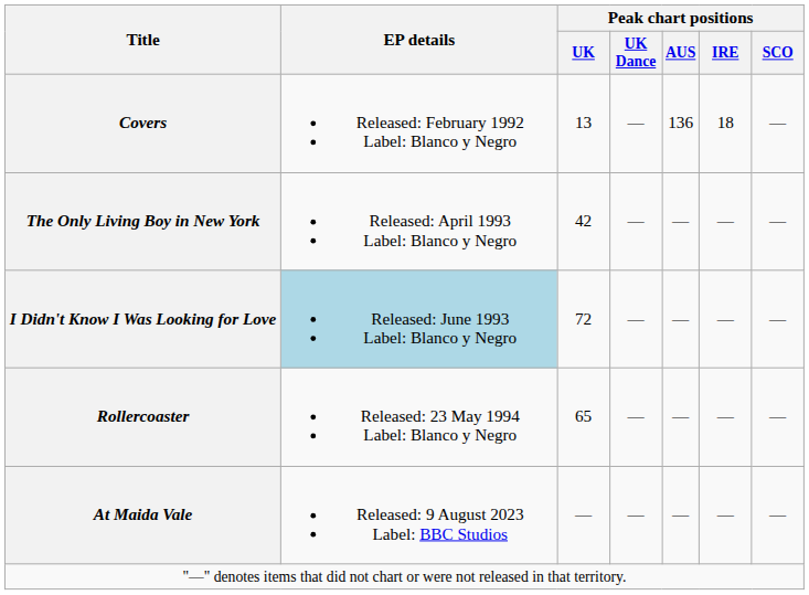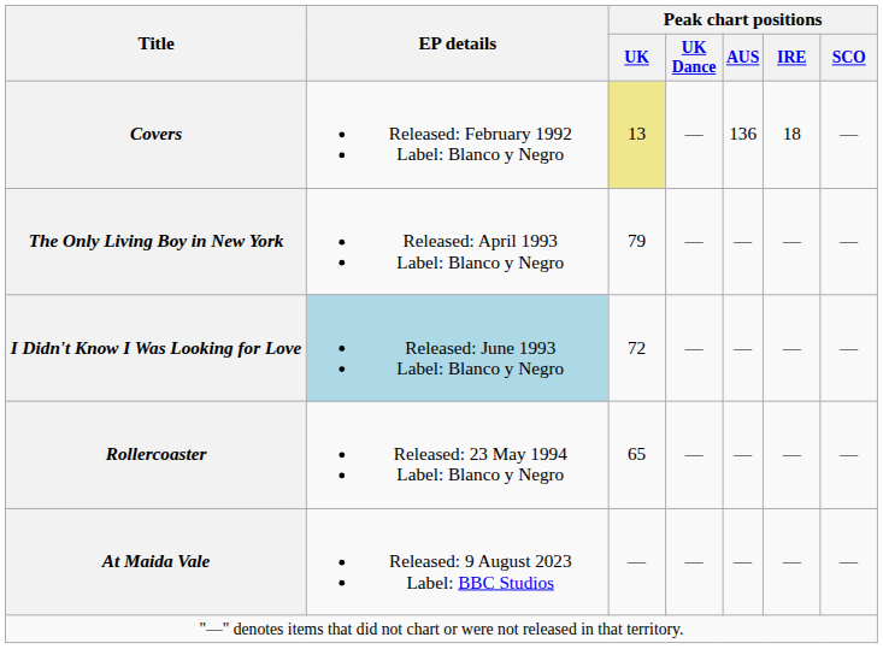 <table class="wikitable plainrowheaders" style="text-align:center;">
 <tr>
 <th scope="col" rowspan="2" style="width:16em;">Title</th>
 <th scope="col" rowspan="2" style="width:16em;">EP details</th>
 <th scope="col" colspan="5">Peak chart positions</th>
 </tr>
 <tr>
 <th style="width:3em;font-size:90%;"><a href='#'>UK</a><br></th>
 <th style="width:3em;font-size:90%;"><a href='#'>UK<br>Dance</a><br></th>
 <th style="width:2em;font-size:90%;"><a href='#'>AUS</a><br></th>
 <th style="width:3em;font-size:90%;"><a href='#'>IRE</a><br></th>
 <th style="width:3em;font-size:90%;"><a href='#'>SCO</a><br></th>
 </tr>
 <tr>
 <th scope="row"><em>Covers</em></th>
 <td><br><ul><li>Released: February 1992</li><li>Label: Blanco y Negro</li></ul></td>
-<td>13</td>
+<td style="background: khaki;">13</td>
 <td>—</td>
 <td>136</td>
 <td>18</td>
 <td>—</td>
 </tr>
 <tr>
 <th scope="row"><em>The Only Living Boy in New York</em></th>
 <td><br><ul><li>Released: April 1993</li><li>Label: Blanco y Negro</li></ul></td>
-<td>42</td>
+<td>79</td>
 <td>—</td>
 <td>—</td>
 <td>—</td>
 <td>—</td>
 </tr>
 <tr>
 <th scope="row"><em>I Didn't Know I Was Looking for Love</em></th>
 <td style="background: lightblue;"><br><ul><li>Released: June 1993</li><li>Label: Blanco y Negro</li></ul></td>
 <td>72</td>
 <td>—</td>
 <td>—</td>
 <td>—</td>
 <td>—</td>
 </tr>
 <tr>
 <th scope="row"><em>Rollercoaster</em></th>
 <td><br><ul><li>Released: 23 May 1994</li><li>Label: Blanco y Negro</li></ul></td>
 <td>65</td>
 <td>—</td>
 <td>—</td>
 <td>—</td>
 <td>—</td>
 </tr>
 <tr>
 <th scope="row"><em>At Maida Vale</em></th>
 <td><br><ul><li>Released: 9 August 2023</li><li>Label: <a href='#'>BBC Studios</a></li></ul></td>
 <td>—</td>
 <td>—</td>
 <td>—</td>
 <td>—</td>
 <td>—</td>
 </tr>
 <tr>
 <td colspan="15" style="font-size:90%">"—" denotes items that did not chart or were not released in that territory.</td>
 </tr>
 </table>
